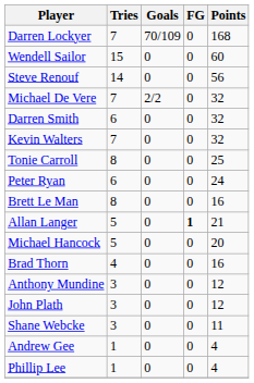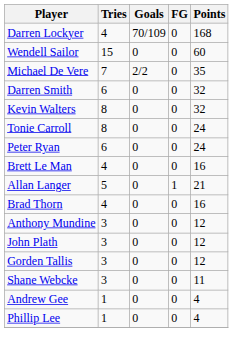 <table class="wikitable">
 <tr>
 <th>Player</th>
 <th>Tries</th>
 <th>Goals</th>
 <th>FG</th>
 <th>Points</th>
 </tr>
 <tr>
 <td><a href='#'>Darren Lockyer</a></td>
-<td>7</td>
+<td>4</td>
 <td>70/109</td>
 <td>0</td>
 <td>168</td>
 </tr>
 <tr>
 <td><a href='#'>Wendell Sailor</a></td>
 <td>15</td>
 <td>0</td>
 <td>0</td>
 <td>60</td>
 </tr>
 <tr>
-<td><a href='#'>Steve Renouf</a></td>
-<td>14</td>
-<td>0</td>
-<td>0</td>
-<td>56</td>
-</tr>
-<tr>
 <td><a href='#'>Michael De Vere</a></td>
 <td>7</td>
 <td>2/2</td>
 <td>0</td>
-<td>32</td>
+<td>35</td>
 </tr>
 <tr>
 <td><a href='#'>Darren Smith</a></td>
 <td>6</td>
 <td>0</td>
 <td>0</td>
 <td>32</td>
 </tr>
 <tr>
 <td><a href='#'>Kevin Walters</a></td>
-<td>7</td>
+<td>8</td>
 <td>0</td>
 <td>0</td>
 <td>32</td>
 </tr>
 <tr>
 <td><a href='#'>Tonie Carroll</a></td>
 <td>8</td>
 <td>0</td>
 <td>0</td>
-<td>25</td>
+<td>24</td>
 </tr>
 <tr>
 <td><a href='#'>Peter Ryan</a></td>
 <td>6</td>
 <td>0</td>
 <td>0</td>
 <td>24</td>
 </tr>
 <tr>
 <td><a href='#'>Brett Le Man</a></td>
-<td>8</td>
+<td>4</td>
 <td>0</td>
 <td>0</td>
 <td>16</td>
 </tr>
 <tr>
 <td><a href='#'>Allan Langer</a></td>
 <td>5</td>
 <td>0</td>
-<td><strong>1</strong></td>
+<td>1</td>
 <td>21</td>
-</tr>
-<tr>
-<td><a href='#'>Michael Hancock</a></td>
-<td>5</td>
-<td>0</td>
-<td>0</td>
-<td>20</td>
 </tr>
 <tr>
 <td><a href='#'>Brad Thorn</a></td>
 <td>4</td>
 <td>0</td>
 <td>0</td>
 <td>16</td>
 </tr>
 <tr>
 <td><a href='#'>Anthony Mundine</a></td>
 <td>3</td>
 <td>0</td>
 <td>0</td>
 <td>12</td>
 </tr>
 <tr>
 <td><a href='#'>John Plath</a></td>
+<td>3</td>
+<td>0</td>
+<td>0</td>
+<td>12</td>
+</tr>
+<tr>
+<td><a href='#'>Gorden Tallis</a></td>
 <td>3</td>
 <td>0</td>
 <td>0</td>
 <td>12</td>
 </tr>
 <tr>
 <td><a href='#'>Shane Webcke</a></td>
 <td>3</td>
 <td>0</td>
 <td>0</td>
 <td>11</td>
 </tr>
 <tr>
 <td><a href='#'>Andrew Gee</a></td>
 <td>1</td>
 <td>0</td>
 <td>0</td>
 <td>4</td>
 </tr>
 <tr>
 <td><a href='#'>Phillip Lee</a></td>
 <td>1</td>
 <td>0</td>
 <td>0</td>
 <td>4</td>
 </tr>
 <tr>
 </tr>
 </table>
